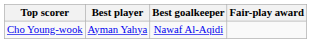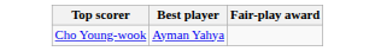 <table class="wikitable" style="text-align: center; margin: 0 auto;">
 <tr>
 <th>Top scorer</th>
 <th>Best player</th>
-<th>Best goalkeeper</th>
 <th>Fair-play award</th>
 </tr>
 <tr>
 <td> <a href='#'>Cho Young-wook</a></td>
 <td> <a href='#'>Ayman Yahya</a></td>
-<td> <a href='#'>Nawaf Al-Aqidi</a></td>
 <td></td>
 </tr>
 </table>
